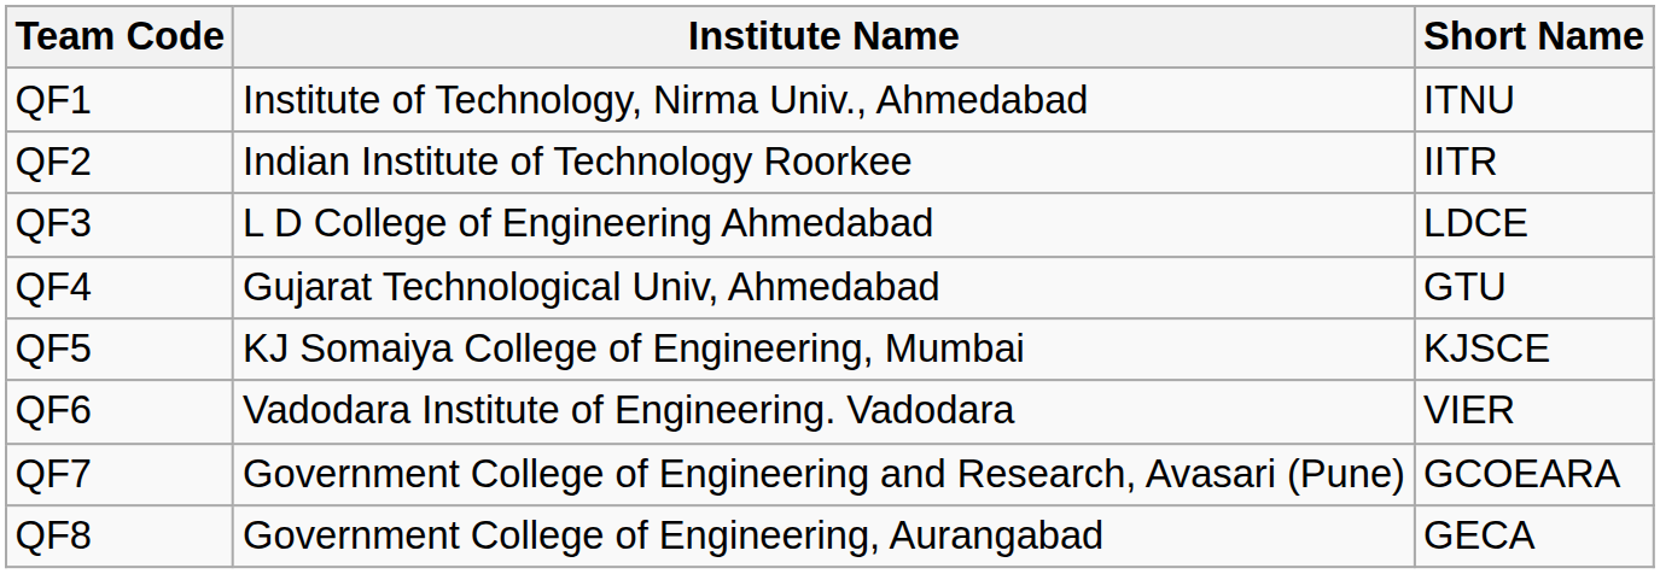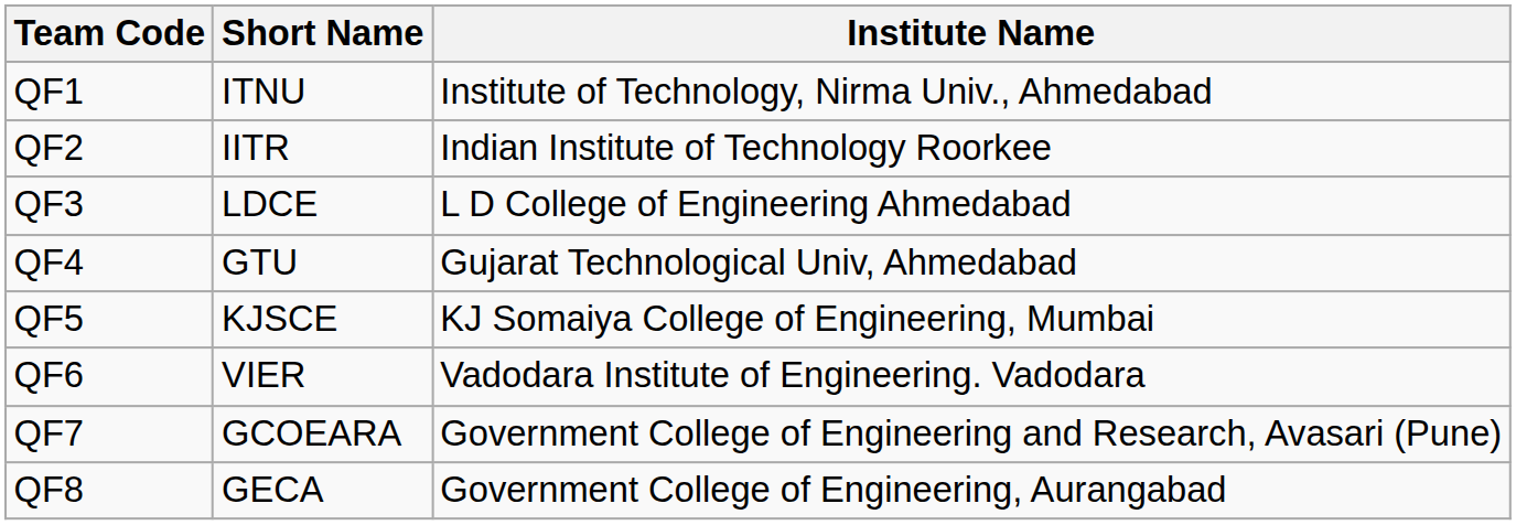 <table class="wikitable">
 <tr>
 <th>Team Code</th>
+<th>Short Name</th>
 <th>Institute Name</th>
-<th>Short Name</th>
 </tr>
 <tr>
 <td>QF1</td>
+<td>ITNU</td>
 <td>Institute of Technology, Nirma Univ., Ahmedabad</td>
-<td>ITNU</td>
 </tr>
 <tr>
 <td>QF2</td>
+<td>IITR</td>
 <td>Indian Institute of Technology Roorkee</td>
-<td>IITR</td>
 </tr>
 <tr>
 <td>QF3</td>
+<td>LDCE</td>
 <td>L D College of Engineering Ahmedabad</td>
-<td>LDCE</td>
 </tr>
 <tr>
 <td>QF4</td>
+<td>GTU</td>
 <td>Gujarat Technological Univ, Ahmedabad</td>
-<td>GTU</td>
 </tr>
 <tr>
 <td>QF5</td>
+<td>KJSCE</td>
 <td>KJ Somaiya College of Engineering, Mumbai</td>
-<td>KJSCE</td>
 </tr>
 <tr>
 <td>QF6</td>
+<td>VIER</td>
 <td>Vadodara Institute of Engineering. Vadodara</td>
-<td>VIER</td>
 </tr>
 <tr>
 <td>QF7</td>
+<td>GCOEARA</td>
 <td>Government College of Engineering and Research, Avasari (Pune)</td>
-<td>GCOEARA</td>
 </tr>
 <tr>
 <td>QF8</td>
+<td>GECA</td>
 <td>Government College of Engineering, Aurangabad</td>
-<td>GECA</td>
 </tr>
 </table>
